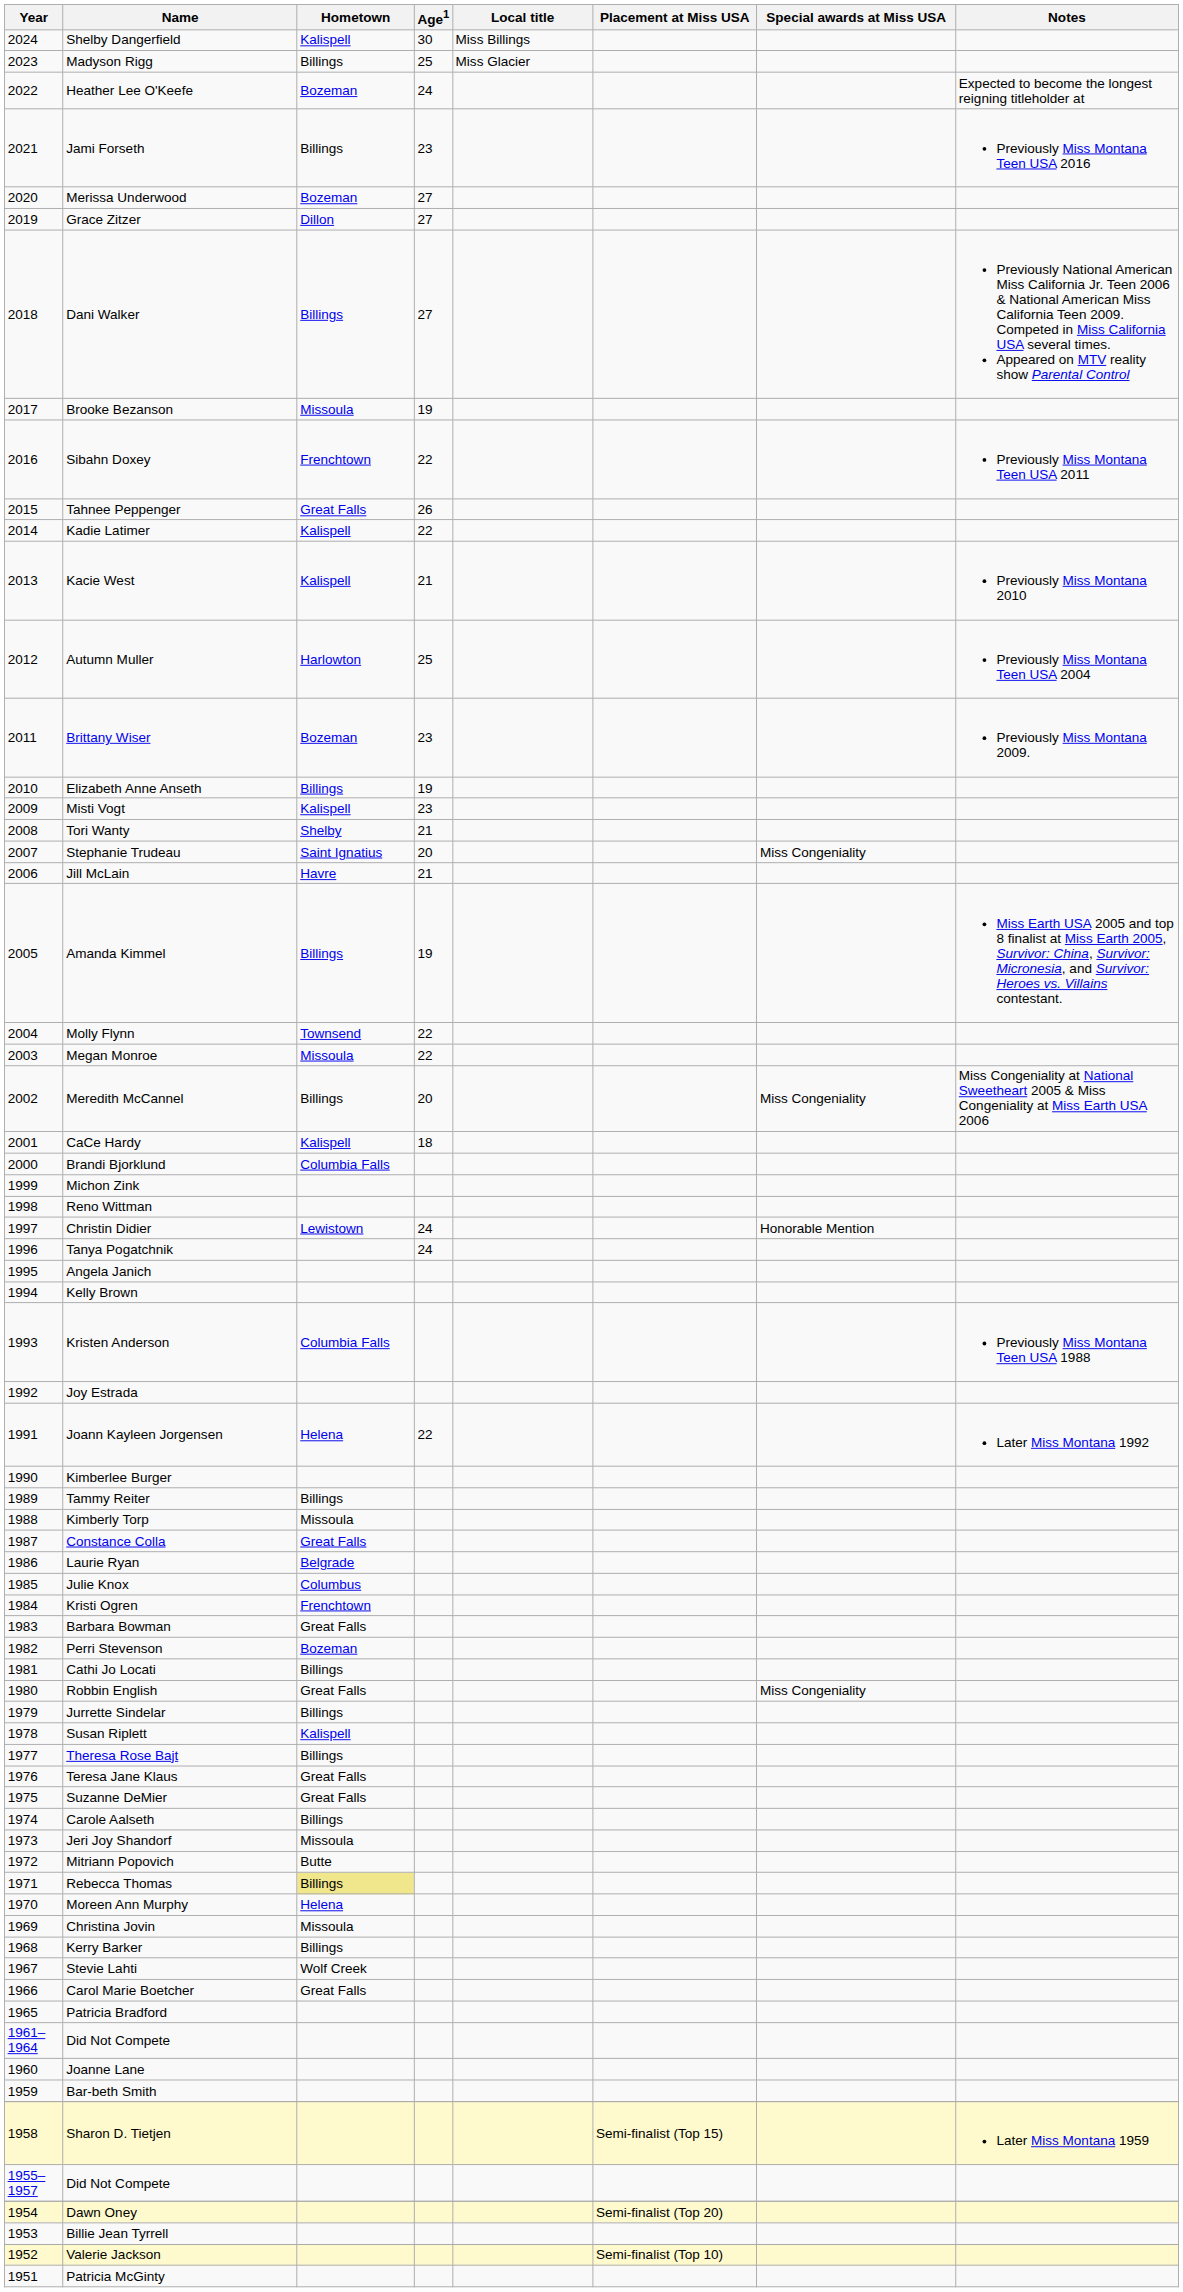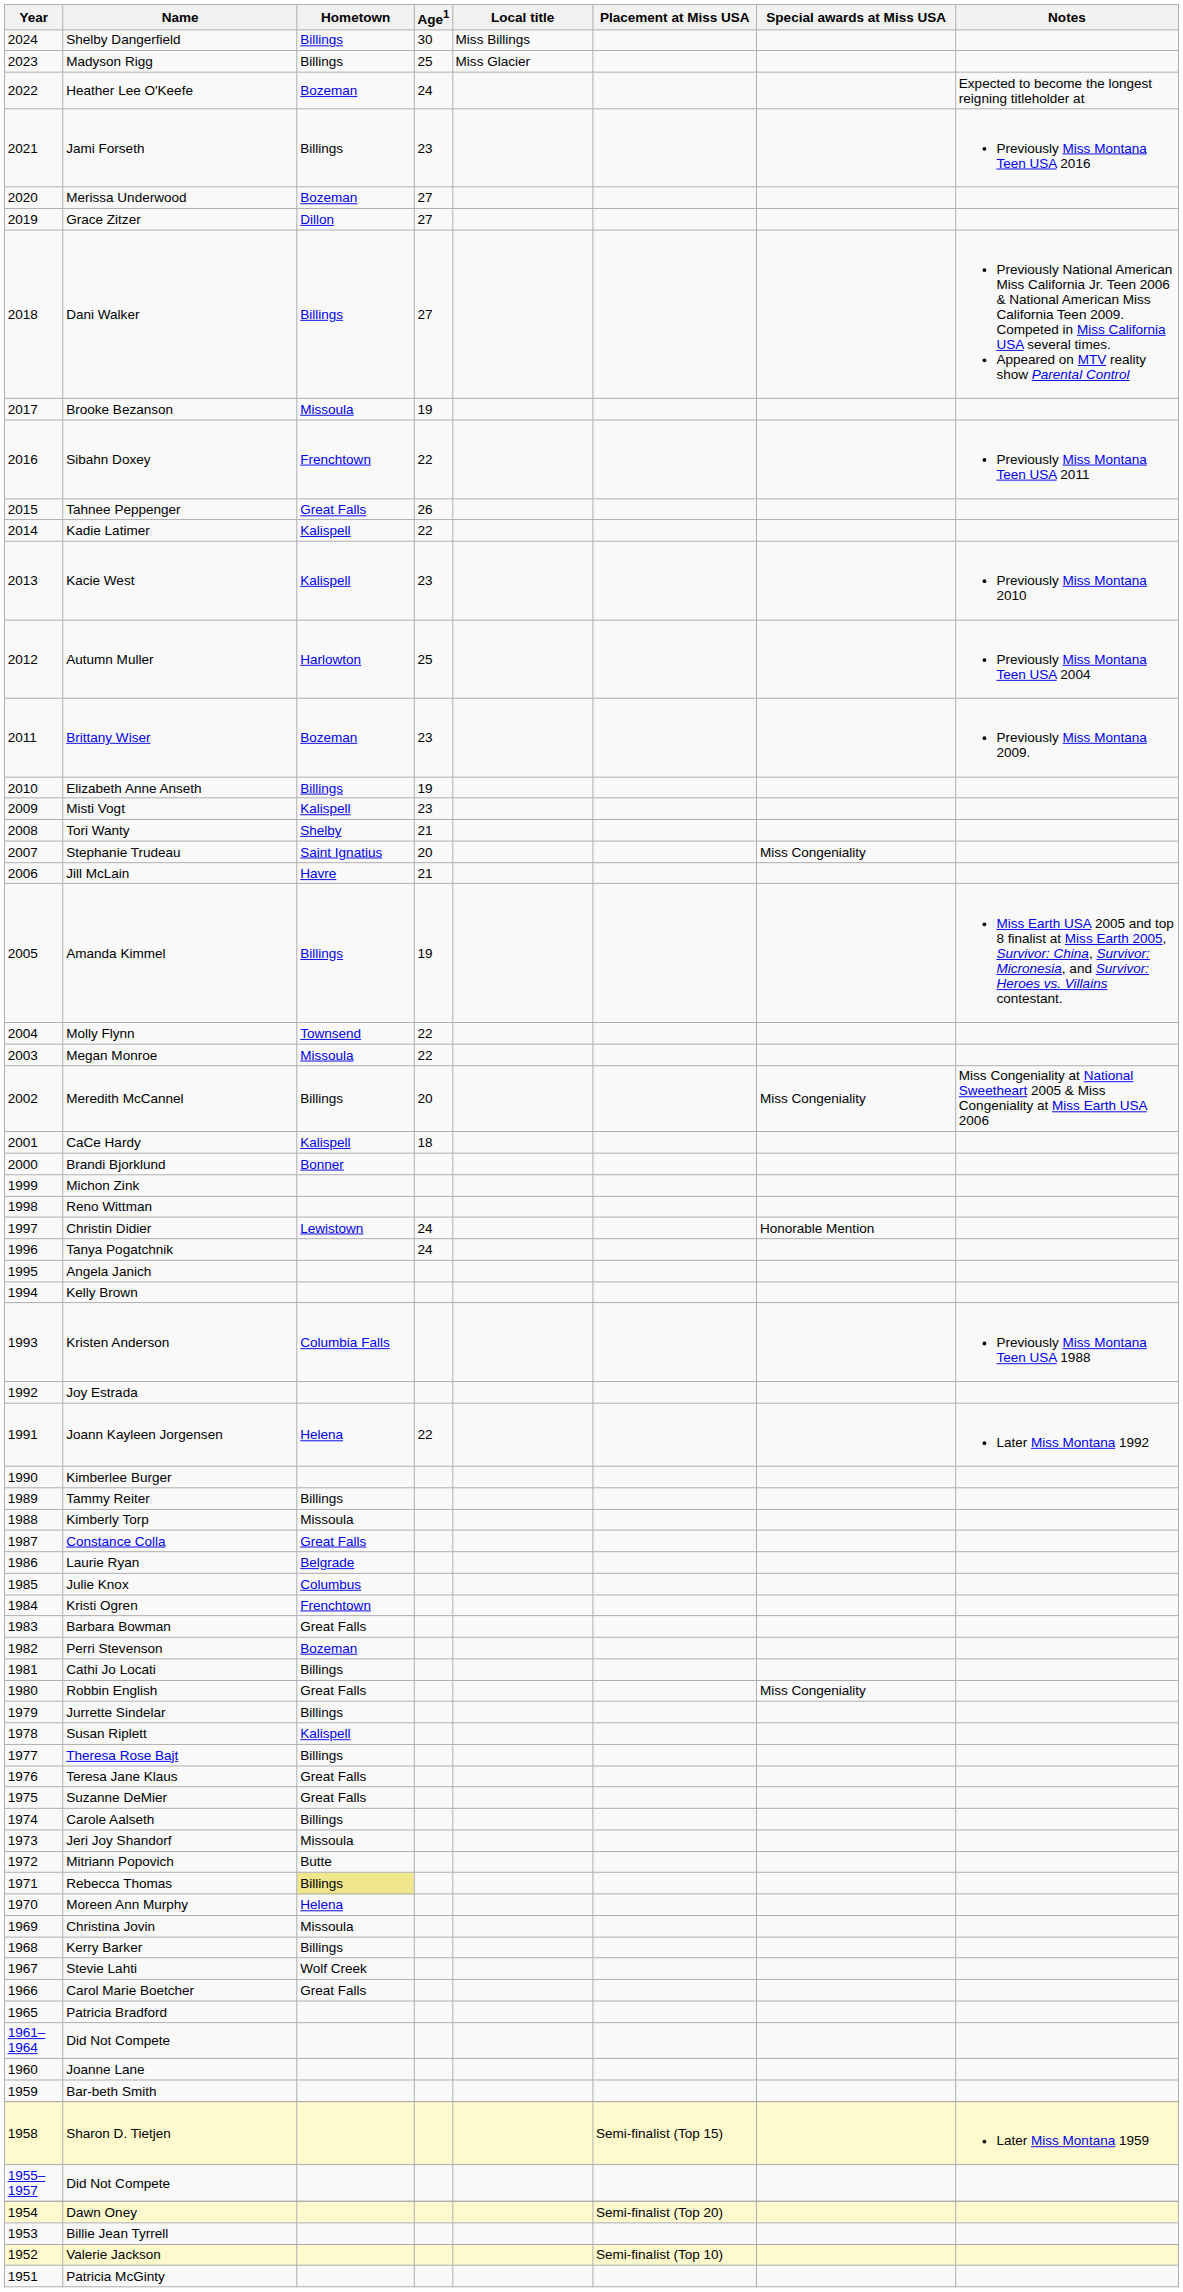 <table class="wikitable"style="font-size:90%;">
 <tr bgcolor="#efefef">
 <th width=5%>Year</th>
 <th width=20%>Name</th>
 <th width=10%>Hometown</th>
 <th width=3%>Age<sup>1</sup></th>
 <th width=12%>Local title</th>
 <th width=14%>Placement at Miss USA</th>
 <th width=17%>Special awards at Miss USA</th>
 <th width=31%>Notes</th>
 </tr>
 <tr>
 <td>2024</td>
 <td>Shelby Dangerfield</td>
-<td><a href='#'>Kalispell</a></td>
+<td><a href='#'>Billings</a></td>
 <td>30</td>
 <td>Miss Billings</td>
 <td></td>
 <td></td>
 <td></td>
 </tr>
 <tr>
 <td>2023</td>
 <td>Madyson Rigg</td>
 <td>Billings</td>
 <td>25</td>
 <td>Miss Glacier</td>
 <td></td>
 <td></td>
 <td></td>
 </tr>
 <tr>
 <td>2022</td>
 <td>Heather Lee O'Keefe</td>
 <td><a href='#'>Bozeman</a></td>
 <td>24</td>
 <td></td>
 <td></td>
 <td></td>
 <td>Expected to become the longest reigning titleholder at </td>
 </tr>
 <tr>
 <td>2021</td>
 <td>Jami Forseth</td>
 <td>Billings</td>
 <td>23</td>
 <td></td>
 <td></td>
 <td></td>
 <td><br><ul><li>Previously <a href='#'>Miss Montana Teen USA</a> 2016</li></ul></td>
 </tr>
 <tr>
 <td>2020</td>
 <td>Merissa Underwood</td>
 <td><a href='#'>Bozeman</a></td>
 <td>27</td>
 <td></td>
 <td></td>
 <td></td>
 <td></td>
 </tr>
 <tr>
 <td>2019</td>
 <td>Grace Zitzer</td>
 <td><a href='#'>Dillon</a></td>
 <td>27</td>
 <td></td>
 <td></td>
 <td></td>
 <td></td>
 </tr>
 <tr>
 <td>2018</td>
 <td>Dani Walker</td>
 <td><a href='#'>Billings</a></td>
 <td>27</td>
 <td></td>
 <td></td>
 <td></td>
 <td><br><ul><li>Previously National American Miss California Jr. Teen 2006 & National American Miss California Teen 2009. Competed in <a href='#'>Miss California USA</a> several times.</li><li>Appeared on <a href='#'>MTV</a> reality show <em><a href='#'>Parental Control</a></em></li></ul></td>
 </tr>
 <tr>
 <td>2017</td>
 <td>Brooke Bezanson</td>
 <td><a href='#'>Missoula</a></td>
 <td>19</td>
 <td></td>
 <td></td>
 <td></td>
 <td></td>
 </tr>
 <tr>
 <td>2016</td>
 <td>Sibahn Doxey</td>
 <td><a href='#'>Frenchtown</a></td>
 <td>22</td>
 <td></td>
 <td></td>
 <td></td>
 <td><br><ul><li>Previously <a href='#'>Miss Montana Teen USA</a> 2011</li></ul></td>
 </tr>
 <tr>
 <td>2015</td>
 <td>Tahnee Peppenger</td>
 <td><a href='#'>Great Falls</a></td>
 <td>26</td>
 <td></td>
 <td></td>
 <td></td>
 <td></td>
 </tr>
 <tr>
 <td>2014</td>
 <td>Kadie Latimer</td>
 <td><a href='#'>Kalispell</a></td>
 <td>22</td>
 <td></td>
 <td></td>
 <td></td>
 <td></td>
 </tr>
 <tr>
 <td>2013</td>
 <td>Kacie West</td>
 <td><a href='#'>Kalispell</a></td>
-<td>21</td>
+<td>23</td>
 <td></td>
 <td></td>
 <td></td>
 <td><br><ul><li>Previously <a href='#'>Miss Montana</a> 2010</li></ul></td>
 </tr>
 <tr>
 <td>2012</td>
 <td>Autumn Muller</td>
 <td><a href='#'>Harlowton</a></td>
 <td>25</td>
 <td></td>
 <td></td>
 <td></td>
 <td><br><ul><li>Previously <a href='#'>Miss Montana Teen USA</a> 2004</li></ul></td>
 </tr>
 <tr>
 <td>2011</td>
 <td><a href='#'>Brittany Wiser</a></td>
 <td><a href='#'>Bozeman</a></td>
 <td>23</td>
 <td></td>
 <td></td>
 <td></td>
 <td><br><ul><li>Previously <a href='#'>Miss Montana</a> 2009.</li></ul></td>
 </tr>
 <tr>
 <td>2010</td>
 <td>Elizabeth Anne Anseth</td>
 <td><a href='#'>Billings</a></td>
 <td>19</td>
 <td></td>
 <td></td>
 <td></td>
 <td></td>
 </tr>
 <tr>
 <td>2009</td>
 <td>Misti Vogt</td>
 <td><a href='#'>Kalispell</a></td>
 <td>23</td>
 <td></td>
 <td></td>
 <td></td>
 <td></td>
 </tr>
 <tr>
 <td>2008</td>
 <td>Tori Wanty</td>
 <td><a href='#'>Shelby</a></td>
 <td>21</td>
 <td></td>
 <td></td>
 <td></td>
 <td></td>
 </tr>
 <tr>
 <td>2007</td>
 <td>Stephanie Trudeau</td>
 <td><a href='#'>Saint Ignatius</a></td>
 <td>20</td>
 <td></td>
 <td></td>
 <td>Miss Congeniality</td>
 <td></td>
 </tr>
 <tr>
 <td>2006</td>
 <td>Jill McLain</td>
 <td><a href='#'>Havre</a></td>
 <td>21</td>
 <td></td>
 <td></td>
 <td></td>
 <td></td>
 </tr>
 <tr>
 <td>2005</td>
 <td>Amanda Kimmel</td>
 <td><a href='#'>Billings</a></td>
 <td>19</td>
 <td></td>
 <td></td>
 <td></td>
 <td><br><ul><li><a href='#'>Miss Earth USA</a> 2005 and top 8 finalist at <a href='#'>Miss Earth 2005</a>, <em><a href='#'>Survivor: China</a></em>,  <em><a href='#'>Survivor: Micronesia</a></em>, and <em><a href='#'>Survivor: Heroes vs. Villains</a></em> contestant.</li></ul></td>
 </tr>
 <tr>
 <td>2004</td>
 <td>Molly Flynn</td>
 <td><a href='#'>Townsend</a></td>
 <td>22</td>
 <td></td>
 <td></td>
 <td></td>
 <td></td>
 </tr>
 <tr>
 <td>2003</td>
 <td>Megan Monroe</td>
 <td><a href='#'>Missoula</a></td>
 <td>22</td>
 <td></td>
 <td></td>
 <td></td>
 <td></td>
 </tr>
 <tr>
 <td>2002</td>
 <td>Meredith McCannel</td>
 <td>Billings</td>
 <td>20</td>
 <td></td>
 <td></td>
 <td>Miss Congeniality</td>
 <td>Miss Congeniality at <a href='#'>National Sweetheart</a> 2005 & Miss Congeniality at <a href='#'>Miss Earth USA</a> 2006</td>
 </tr>
 <tr>
 <td>2001</td>
 <td>CaCe Hardy</td>
 <td><a href='#'>Kalispell</a></td>
 <td>18</td>
 <td></td>
 <td></td>
 <td></td>
 <td></td>
 </tr>
 <tr>
 <td>2000</td>
 <td>Brandi Bjorklund</td>
-<td><a href='#'>Columbia Falls</a></td>
+<td><a href='#'>Bonner</a></td>
 <td></td>
 <td></td>
 <td></td>
 <td></td>
 <td></td>
 </tr>
 <tr>
 <td>1999</td>
 <td>Michon Zink</td>
 <td></td>
 <td></td>
 <td></td>
 <td></td>
 <td></td>
 <td></td>
 </tr>
 <tr>
 <td>1998</td>
 <td>Reno Wittman</td>
 <td></td>
 <td></td>
 <td></td>
 <td></td>
 <td></td>
 <td></td>
 </tr>
 <tr>
 <td>1997</td>
 <td>Christin Didier</td>
 <td><a href='#'>Lewistown</a></td>
 <td>24</td>
 <td></td>
 <td></td>
 <td>Honorable Mention</td>
 <td></td>
 </tr>
 <tr>
 <td>1996</td>
 <td>Tanya Pogatchnik</td>
 <td></td>
 <td>24</td>
 <td></td>
 <td></td>
 <td></td>
 <td></td>
 </tr>
 <tr>
 <td>1995</td>
 <td>Angela Janich</td>
 <td></td>
 <td></td>
 <td></td>
 <td></td>
 <td></td>
 <td></td>
 </tr>
 <tr>
 <td>1994</td>
 <td>Kelly Brown</td>
 <td></td>
 <td></td>
 <td></td>
 <td></td>
 <td></td>
 <td></td>
 </tr>
 <tr>
 <td>1993</td>
 <td>Kristen Anderson</td>
 <td><a href='#'>Columbia Falls</a></td>
 <td></td>
 <td></td>
 <td></td>
 <td></td>
 <td><br><ul><li>Previously <a href='#'>Miss Montana Teen USA</a> 1988</li></ul></td>
 </tr>
 <tr>
 <td>1992</td>
 <td>Joy Estrada</td>
 <td></td>
 <td></td>
 <td></td>
 <td></td>
 <td></td>
 <td></td>
 </tr>
 <tr>
 <td>1991</td>
 <td>Joann Kayleen Jorgensen</td>
 <td><a href='#'>Helena</a></td>
 <td>22</td>
 <td></td>
 <td></td>
 <td></td>
 <td><br><ul><li>Later <a href='#'>Miss Montana</a> 1992</li></ul></td>
 </tr>
 <tr>
 <td>1990</td>
 <td>Kimberlee Burger</td>
 <td></td>
 <td></td>
 <td></td>
 <td></td>
 <td></td>
 <td></td>
 </tr>
 <tr>
 <td>1989</td>
 <td>Tammy Reiter</td>
 <td>Billings</td>
 <td></td>
 <td></td>
 <td></td>
 <td></td>
 <td></td>
 </tr>
 <tr>
 <td>1988</td>
 <td>Kimberly Torp</td>
 <td>Missoula</td>
 <td></td>
 <td></td>
 <td></td>
 <td></td>
 <td></td>
 </tr>
 <tr>
 <td>1987</td>
 <td><a href='#'>Constance Colla</a></td>
 <td><a href='#'>Great Falls</a></td>
 <td></td>
 <td></td>
 <td></td>
 <td></td>
 <td></td>
 </tr>
 <tr>
 <td>1986</td>
 <td>Laurie Ryan</td>
 <td><a href='#'>Belgrade</a></td>
 <td></td>
 <td></td>
 <td></td>
 <td></td>
 <td></td>
 </tr>
 <tr>
 <td>1985</td>
 <td>Julie Knox</td>
 <td><a href='#'>Columbus</a></td>
 <td></td>
 <td></td>
 <td></td>
 <td></td>
 <td></td>
 </tr>
 <tr>
 <td>1984</td>
 <td>Kristi Ogren</td>
 <td><a href='#'>Frenchtown</a></td>
 <td></td>
 <td></td>
 <td></td>
 <td></td>
 <td></td>
 </tr>
 <tr>
 <td>1983</td>
 <td>Barbara Bowman</td>
 <td>Great Falls</td>
 <td></td>
 <td></td>
 <td></td>
 <td></td>
 <td></td>
 </tr>
 <tr>
 <td>1982</td>
 <td>Perri Stevenson</td>
 <td><a href='#'>Bozeman</a></td>
 <td></td>
 <td></td>
 <td></td>
 <td></td>
 <td></td>
 </tr>
 <tr>
 <td>1981</td>
 <td>Cathi Jo Locati</td>
 <td>Billings</td>
 <td></td>
 <td></td>
 <td></td>
 <td></td>
 <td></td>
 </tr>
 <tr>
 <td>1980</td>
 <td>Robbin English</td>
 <td>Great Falls</td>
 <td></td>
 <td></td>
 <td></td>
 <td>Miss Congeniality</td>
 <td></td>
 </tr>
 <tr>
 <td>1979</td>
 <td>Jurrette Sindelar</td>
 <td>Billings</td>
 <td></td>
 <td></td>
 <td></td>
 <td></td>
 <td></td>
 </tr>
 <tr>
 <td>1978</td>
 <td>Susan Riplett</td>
 <td><a href='#'>Kalispell</a></td>
 <td></td>
 <td></td>
 <td></td>
 <td></td>
 <td></td>
 </tr>
 <tr>
 <td>1977</td>
 <td><a href='#'>Theresa Rose Bajt</a></td>
 <td>Billings</td>
 <td></td>
 <td></td>
 <td></td>
 <td></td>
 <td></td>
 </tr>
 <tr>
 <td>1976</td>
 <td>Teresa Jane Klaus</td>
 <td>Great Falls</td>
 <td></td>
 <td></td>
 <td></td>
 <td></td>
 <td></td>
 </tr>
 <tr>
 <td>1975</td>
 <td>Suzanne DeMier</td>
 <td>Great Falls</td>
 <td></td>
 <td></td>
 <td></td>
 <td></td>
 <td></td>
 </tr>
 <tr>
 <td>1974</td>
 <td>Carole Aalseth</td>
 <td>Billings</td>
 <td></td>
 <td></td>
 <td></td>
 <td></td>
 <td></td>
 </tr>
 <tr>
 <td>1973</td>
 <td>Jeri Joy Shandorf</td>
 <td>Missoula</td>
 <td></td>
 <td></td>
 <td></td>
 <td></td>
 <td></td>
 </tr>
 <tr>
 <td>1972</td>
 <td>Mitriann Popovich</td>
 <td>Butte</td>
 <td></td>
 <td></td>
 <td></td>
 <td></td>
 <td></td>
 </tr>
 <tr>
 <td>1971</td>
 <td>Rebecca Thomas</td>
 <td style="background: khaki;">Billings</td>
 <td></td>
 <td></td>
 <td></td>
 <td></td>
 <td></td>
 </tr>
 <tr>
 <td>1970</td>
 <td>Moreen Ann Murphy</td>
 <td><a href='#'>Helena</a></td>
 <td></td>
 <td></td>
 <td></td>
 <td></td>
 <td></td>
 </tr>
 <tr>
 <td>1969</td>
 <td>Christina Jovin</td>
 <td>Missoula</td>
 <td></td>
 <td></td>
 <td></td>
 <td></td>
 <td></td>
 </tr>
 <tr>
 <td>1968</td>
 <td>Kerry Barker</td>
 <td>Billings</td>
 <td></td>
 <td></td>
 <td></td>
 <td></td>
 <td></td>
 </tr>
 <tr>
 <td>1967</td>
 <td>Stevie Lahti</td>
 <td>Wolf Creek</td>
 <td></td>
 <td></td>
 <td></td>
 <td></td>
 <td></td>
 </tr>
 <tr>
 <td>1966</td>
 <td>Carol Marie Boetcher</td>
 <td>Great Falls</td>
 <td></td>
 <td></td>
 <td></td>
 <td></td>
 <td></td>
 </tr>
 <tr>
 <td>1965</td>
 <td>Patricia Bradford</td>
 <td></td>
 <td></td>
 <td></td>
 <td></td>
 <td></td>
 <td></td>
 </tr>
 <tr>
 <td><a href='#'>1961–1964</a></td>
 <td>Did Not Compete</td>
 <td></td>
 <td></td>
 <td></td>
 <td></td>
 <td></td>
 <td></td>
 </tr>
 <tr>
 <td>1960</td>
 <td>Joanne Lane</td>
 <td></td>
 <td></td>
 <td></td>
 <td></td>
 <td></td>
 <td></td>
 </tr>
 <tr>
 <td>1959</td>
 <td>Bar-beth Smith</td>
 <td></td>
 <td></td>
 <td></td>
 <td></td>
 <td></td>
 <td></td>
 </tr>
 <tr>
 </tr>
 <tr style="background-color:#FFFACD;">
 <td>1958</td>
 <td>Sharon D. Tietjen</td>
 <td></td>
 <td></td>
 <td></td>
 <td>Semi-finalist (Top 15)</td>
 <td></td>
 <td><br><ul><li>Later <a href='#'>Miss Montana</a> 1959</li></ul></td>
 </tr>
 <tr>
 <td><a href='#'>1955–1957</a></td>
 <td>Did Not Compete</td>
 <td></td>
 <td></td>
 <td></td>
 <td></td>
 <td></td>
 <td></td>
 </tr>
 <tr>
 </tr>
 <tr style="background-color:#FFFACD;">
 <td>1954</td>
 <td>Dawn Oney</td>
 <td></td>
 <td></td>
 <td></td>
 <td>Semi-finalist (Top 20)</td>
 <td></td>
 <td></td>
 </tr>
 <tr>
 <td>1953</td>
 <td>Billie Jean Tyrrell</td>
 <td></td>
 <td></td>
 <td></td>
 <td></td>
 <td></td>
 <td></td>
 </tr>
 <tr>
 </tr>
 <tr style="background-color:#FFFACD;">
 <td>1952</td>
 <td>Valerie Jackson</td>
 <td></td>
 <td></td>
 <td></td>
 <td>Semi-finalist (Top 10)</td>
 <td></td>
 <td></td>
 </tr>
 <tr>
 <td>1951</td>
 <td>Patricia McGinty</td>
 <td></td>
 <td></td>
 <td></td>
 <td></td>
 <td></td>
 <td></td>
 </tr>
 </table>
